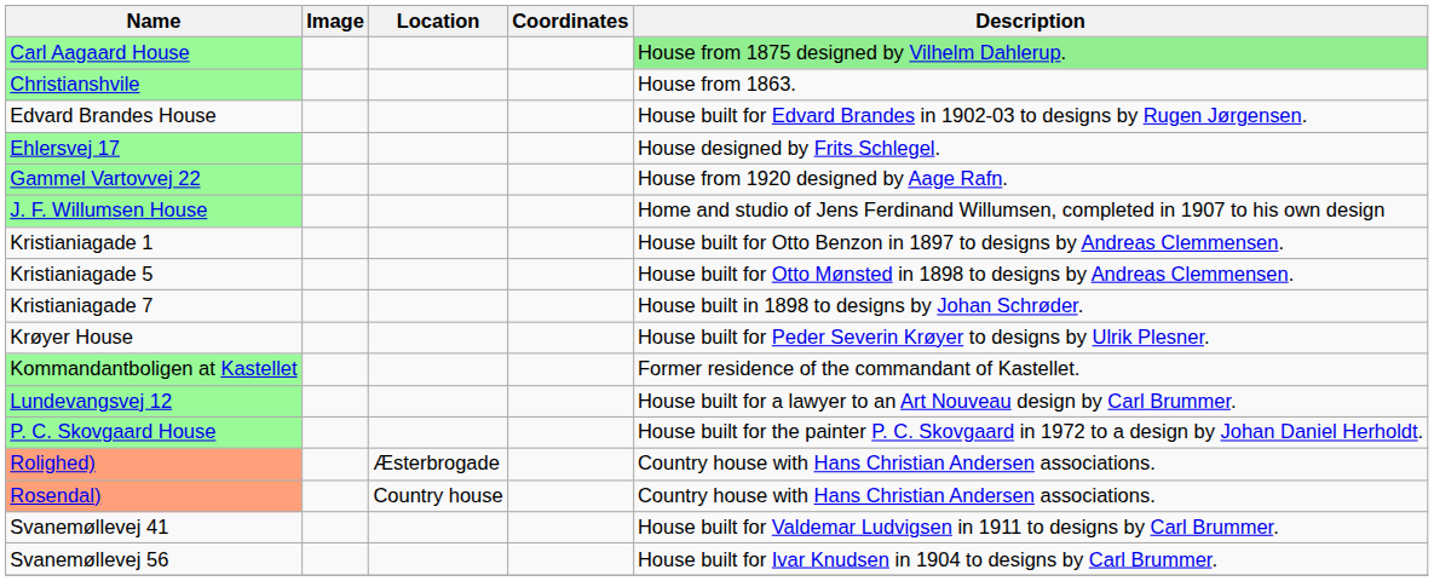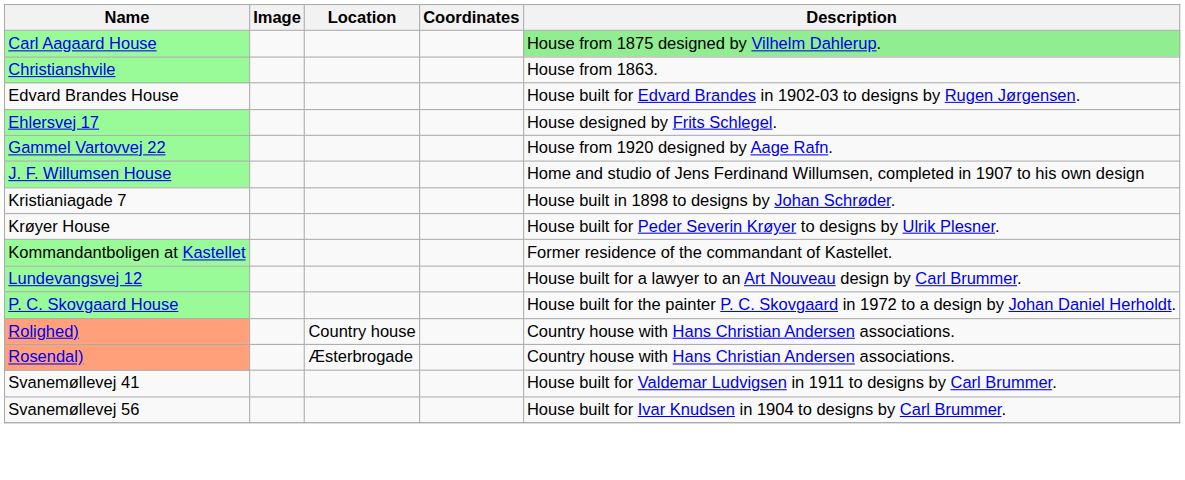 <table class="wikitable sortable">
 <tr>
 <th>Name</th>
 <th class=unsortable>Image</th>
 <th>Location</th>
 <th>Coordinates</th>
 <th class=unsortable>Description</th>
 </tr>
 <tr>
 <td bgcolor=98fb98><a href='#'>Carl Aagaard House</a></td>
 <td></td>
 <td></td>
 <td></td>
 <td style="background: lightgreen;">House from 1875 designed by <a href='#'>Vilhelm Dahlerup</a>.</td>
 </tr>
 <tr>
 <td bgcolor=98fb98><a href='#'>Christianshvile</a></td>
 <td></td>
 <td></td>
 <td></td>
 <td>House from 1863.</td>
 </tr>
 <tr>
 <td>Edvard Brandes House</td>
 <td></td>
 <td></td>
 <td></td>
 <td>House built for <a href='#'>Edvard Brandes</a> in 1902-03 to designs by <a href='#'>Rugen Jørgensen</a>.</td>
 </tr>
 <tr>
 <td bgcolor=98fb98><a href='#'>Ehlersvej 17</a></td>
 <td></td>
 <td></td>
 <td></td>
 <td>House designed by <a href='#'>Frits Schlegel</a>.</td>
 </tr>
 <tr>
 <td bgcolor=98fb98><a href='#'>Gammel Vartovvej 22</a></td>
 <td></td>
 <td></td>
 <td></td>
 <td>House from 1920 designed by <a href='#'>Aage Rafn</a>.</td>
 </tr>
 <tr>
 <td bgcolor=98fb98><a href='#'>J. F. Willumsen House</a></td>
 <td></td>
 <td></td>
 <td></td>
 <td>Home and studio of Jens Ferdinand Willumsen, completed in 1907 to his own design</td>
 </tr>
 <tr>
-<td>Kristianiagade 1</td>
-<td></td>
-<td></td>
-<td></td>
-<td>House built for Otto Benzon in 1897 to designs by <a href='#'>Andreas Clemmensen</a>.</td>
-</tr>
-<tr>
-<td>Kristianiagade 5</td>
-<td></td>
-<td></td>
-<td></td>
-<td>House built for <a href='#'>Otto Mønsted</a> in 1898 to designs by <a href='#'>Andreas Clemmensen</a>.</td>
-</tr>
-<tr>
 <td>Kristianiagade 7</td>
 <td></td>
 <td></td>
 <td></td>
 <td>House built in 1898 to designs by <a href='#'>Johan Schrøder</a>.</td>
 </tr>
 <tr Emil Vett>
 <td>Krøyer House</td>
 <td></td>
 <td></td>
 <td></td>
 <td>House built for <a href='#'>Peder Severin Krøyer</a> to designs by <a href='#'>Ulrik Plesner</a>.</td>
 </tr>
 <tr>
 <td bgcolor=98fb98>Kommandantboligen at <a href='#'>Kastellet</a></td>
 <td></td>
 <td></td>
 <td></td>
 <td>Former residence of the commandant of Kastellet.</td>
 </tr>
 <tr>
 <td bgcolor=98fb98><a href='#'>Lundevangsvej 12</a></td>
 <td></td>
 <td></td>
 <td></td>
 <td>House built for a lawyer to an <a href='#'>Art Nouveau</a> design by <a href='#'>Carl Brummer</a>.</td>
 </tr>
 <tr>
 <td bgcolor=98fb98><a href='#'>P. C. Skovgaard House</a></td>
 <td></td>
 <td></td>
 <td></td>
 <td>House built for the painter <a href='#'>P. C. Skovgaard</a> in 1972 to a design by <a href='#'>Johan Daniel Herholdt</a>.</td>
 </tr>
 <tr>
 <td bgcolor=ffa07a><a href='#'>Rolighed)</a></td>
 <td></td>
-<td>Æsterbrogade</td>
+<td>Country house</td>
 <td></td>
 <td>Country house with <a href='#'>Hans Christian Andersen</a> associations.</td>
 </tr>
 <tr>
 <td bgcolor=ffa07a><a href='#'>Rosendal)</a></td>
 <td></td>
-<td>Country house</td>
+<td>Æsterbrogade</td>
 <td></td>
 <td>Country house with <a href='#'>Hans Christian Andersen</a> associations.</td>
 </tr>
 <tr>
 <td>Svanemøllevej 41</td>
 <td></td>
 <td></td>
 <td></td>
 <td>House built for <a href='#'>Valdemar Ludvigsen</a> in 1911 to designs by <a href='#'>Carl Brummer</a>.</td>
 </tr>
 <tr>
 <td>Svanemøllevej 56</td>
 <td></td>
 <td></td>
 <td></td>
 <td>House built for <a href='#'>Ivar Knudsen</a> in 1904 to designs by <a href='#'>Carl Brummer</a>.</td>
 </tr>
 <tr>
 </tr>
 </table>
